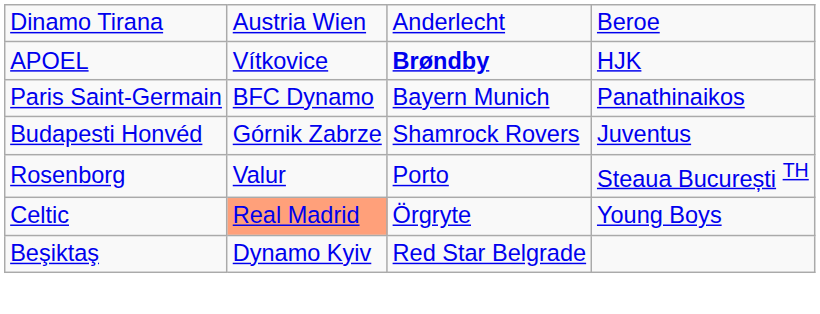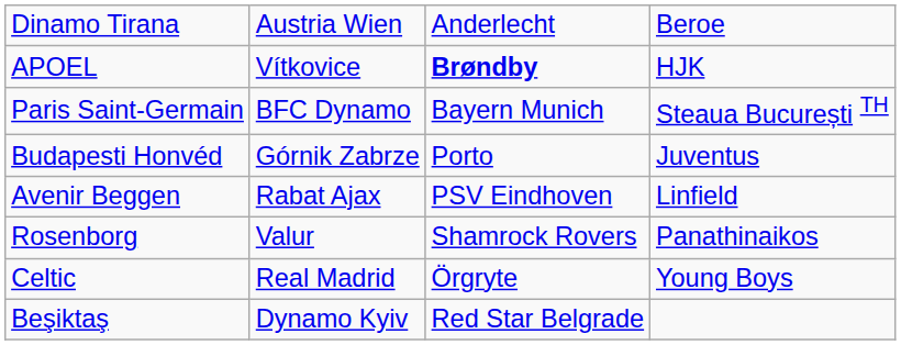 <table class="wikitable">
 <tr>
 <td> <a href='#'>Dinamo Tirana</a> </td>
 <td> <a href='#'>Austria Wien</a> </td>
 <td> <a href='#'>Anderlecht</a> </td>
 <td> <a href='#'>Beroe</a> </td>
 </tr>
 <tr>
 <td> <a href='#'>APOEL</a> </td>
 <td> <a href='#'>Vítkovice</a> </td>
 <td><strong> <a href='#'>Brøndby</a> </strong></td>
 <td> <a href='#'>HJK</a> </td>
 </tr>
 <tr>
 <td> <a href='#'>Paris Saint-Germain</a> </td>
 <td> <a href='#'>BFC Dynamo</a> </td>
 <td> <a href='#'>Bayern Munich</a> </td>
-<td> <a href='#'>Panathinaikos</a> </td>
+<td> <a href='#'>Steaua București</a> <sup><a href='#'>TH</a></sup></td>
 </tr>
 <tr>
 <td> <a href='#'>Budapesti Honvéd</a> </td>
 <td> <a href='#'>Górnik Zabrze</a> </td>
-<td> <a href='#'>Shamrock Rovers</a> </td>
+<td> <a href='#'>Porto</a> </td>
 <td> <a href='#'>Juventus</a> </td>
+</tr>
+<tr>
+<td> <a href='#'>Avenir Beggen</a> </td>
+<td> <a href='#'>Rabat Ajax</a> </td>
+<td> <a href='#'>PSV Eindhoven</a> </td>
+<td> <a href='#'>Linfield</a> </td>
 </tr>
 <tr>
 <td> <a href='#'>Rosenborg</a> </td>
 <td> <a href='#'>Valur</a> </td>
-<td> <a href='#'>Porto</a> </td>
-<td> <a href='#'>Steaua București</a> <sup><a href='#'>TH</a></sup></td>
+<td> <a href='#'>Shamrock Rovers</a> </td>
+<td> <a href='#'>Panathinaikos</a> </td>
 </tr>
 <tr>
 <td> <a href='#'>Celtic</a> </td>
-<td style="background: lightsalmon;"> <a href='#'>Real Madrid</a> </td>
+<td> <a href='#'>Real Madrid</a> </td>
 <td> <a href='#'>Örgryte</a> </td>
 <td> <a href='#'>Young Boys</a> </td>
 </tr>
 <tr>
 <td> <a href='#'>Beşiktaş</a> </td>
 <td> <a href='#'>Dynamo Kyiv</a> </td>
 <td> <a href='#'>Red Star Belgrade</a> </td>
 </tr>
 </table>
